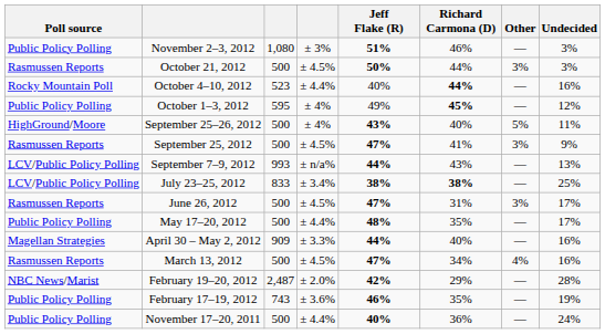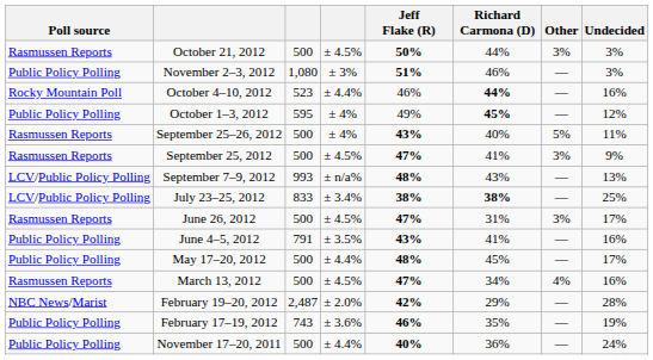 <table class="wikitable" style="text-align:center">
 <tr valign= bottom>
 <th>Poll source</th>
 <th></th>
 <th></th>
 <th></th>
 <th style="width:100px;">Jeff<br>Flake (R)</th>
 <th style="width:100px;">Richard<br>Carmona (D)</th>
 <th>Other</th>
 <th>Undecided</th>
 </tr>
 <tr>
+<td align=left><a href='#'>Rasmussen Reports</a></td>
+<td>October 21, 2012</td>
+<td>500</td>
+<td>± 4.5%</td>
+<td><strong>50%</strong></td>
+<td>44%</td>
+<td>3%</td>
+<td>3%</td>
+</tr>
+<tr>
 <td align=left><a href='#'>Public Policy Polling</a></td>
 <td>November 2–3, 2012</td>
 <td>1,080</td>
 <td>± 3%</td>
 <td><strong>51%</strong></td>
 <td>46%</td>
 <td>—</td>
 <td>3%</td>
 </tr>
 <tr>
-<td align=left><a href='#'>Rasmussen Reports</a></td>
-<td>October 21, 2012</td>
-<td>500</td>
-<td>± 4.5%</td>
-<td><strong>50%</strong></td>
-<td>44%</td>
-<td>3%</td>
-<td>3%</td>
-</tr>
-<tr>
 <td align=left><a href='#'>Rocky Mountain Poll</a></td>
 <td>October 4–10, 2012</td>
 <td>523</td>
 <td>± 4.4%</td>
-<td>40%</td>
+<td>46%</td>
 <td><strong>44%</strong></td>
 <td>—</td>
 <td>16%</td>
 </tr>
 <tr>
 <td align=left><a href='#'>Public Policy Polling</a></td>
 <td>October 1–3, 2012</td>
 <td>595</td>
 <td>± 4%</td>
 <td>49%</td>
 <td><strong>45%</strong></td>
 <td>—</td>
 <td>12%</td>
 </tr>
 <tr>
-<td align=left><a href='#'>HighGround</a>/<a href='#'>Moore</a></td>
+<td align=left><a href='#'>Rasmussen Reports</a></td>
 <td>September 25–26, 2012</td>
 <td>500</td>
 <td>± 4%</td>
 <td><strong>43%</strong></td>
 <td>40%</td>
 <td>5%</td>
 <td>11%</td>
 </tr>
 <tr>
 <td align=left><a href='#'>Rasmussen Reports</a></td>
 <td>September 25, 2012</td>
 <td>500</td>
 <td>± 4.5%</td>
 <td><strong>47%</strong></td>
 <td>41%</td>
 <td>3%</td>
 <td>9%</td>
 </tr>
 <tr>
 <td align=left><a href='#'>LCV</a>/<a href='#'>Public Policy Polling</a></td>
 <td>September 7–9, 2012</td>
 <td>993</td>
 <td>± n/a%</td>
-<td><strong>44%</strong></td>
+<td><strong>48%</strong></td>
 <td>43%</td>
 <td>—</td>
 <td>13%</td>
 </tr>
 <tr>
 <td align=left><a href='#'>LCV</a>/<a href='#'>Public Policy Polling</a></td>
 <td>July 23–25, 2012</td>
 <td>833</td>
 <td>± 3.4%</td>
 <td><strong>38%</strong></td>
 <td><strong>38%</strong></td>
 <td>—</td>
 <td>25%</td>
 </tr>
 <tr>
 <td align=left><a href='#'>Rasmussen Reports</a></td>
 <td>June 26, 2012</td>
 <td>500</td>
 <td>± 4.5%</td>
 <td><strong>47%</strong></td>
 <td>31%</td>
 <td>3%</td>
 <td>17%</td>
 </tr>
 <tr>
 <td align=left><a href='#'>Public Policy Polling</a></td>
+<td>June 4–5, 2012</td>
+<td>791</td>
+<td>± 3.5%</td>
+<td><strong>43%</strong></td>
+<td>41%</td>
+<td>—</td>
+<td>16%</td>
+</tr>
+<tr>
+<td align=left><a href='#'>Public Policy Polling</a></td>
 <td>May 17–20, 2012</td>
 <td>500</td>
 <td>± 4.4%</td>
 <td><strong>48%</strong></td>
-<td>35%</td>
+<td>45%</td>
 <td>—</td>
 <td>17%</td>
-</tr>
-<tr>
-<td align=left><a href='#'>Magellan Strategies</a></td>
-<td>April 30 – May 2, 2012</td>
-<td>909</td>
-<td>± 3.3%</td>
-<td><strong>44%</strong></td>
-<td>40%</td>
-<td>—</td>
-<td>16%</td>
 </tr>
 <tr>
 <td align=left><a href='#'>Rasmussen Reports</a></td>
 <td>March 13, 2012</td>
 <td>500</td>
 <td>± 4.5%</td>
 <td><strong>47%</strong></td>
 <td>34%</td>
 <td>4%</td>
 <td>16%</td>
 </tr>
 <tr>
 <td align=left><a href='#'>NBC News</a>/<a href='#'>Marist</a></td>
 <td>February 19–20, 2012</td>
 <td>2,487</td>
 <td>± 2.0%</td>
 <td><strong>42%</strong></td>
 <td>29%</td>
 <td>—</td>
 <td>28%</td>
 </tr>
 <tr>
 <td align=left><a href='#'>Public Policy Polling</a></td>
 <td>February 17–19, 2012</td>
 <td>743</td>
 <td>± 3.6%</td>
 <td><strong>46%</strong></td>
 <td>35%</td>
 <td>—</td>
 <td>19%</td>
 </tr>
 <tr>
 <td align=left><a href='#'>Public Policy Polling</a></td>
 <td>November 17–20, 2011</td>
 <td>500</td>
 <td>± 4.4%</td>
 <td><strong>40%</strong></td>
 <td>36%</td>
 <td>—</td>
 <td>24%</td>
 </tr>
 </table>
